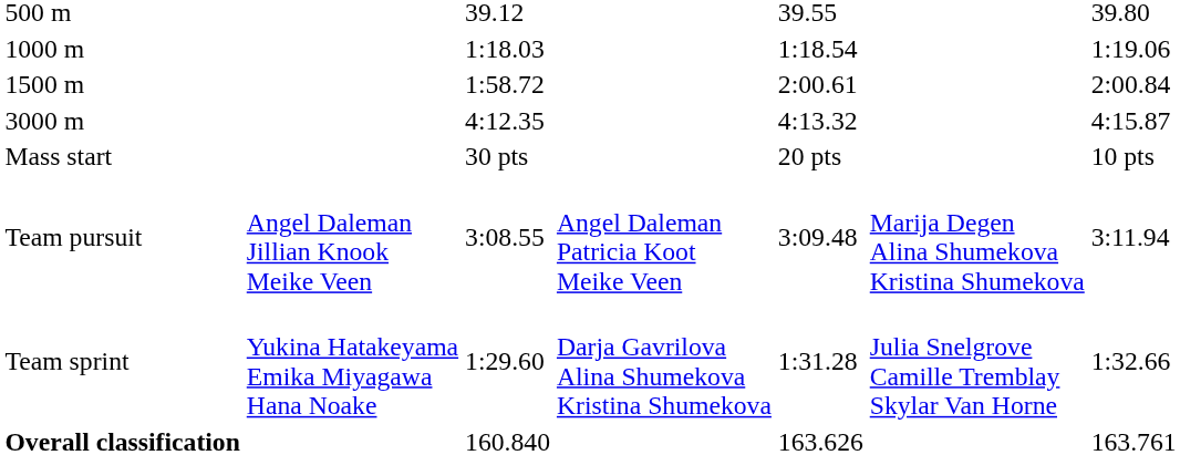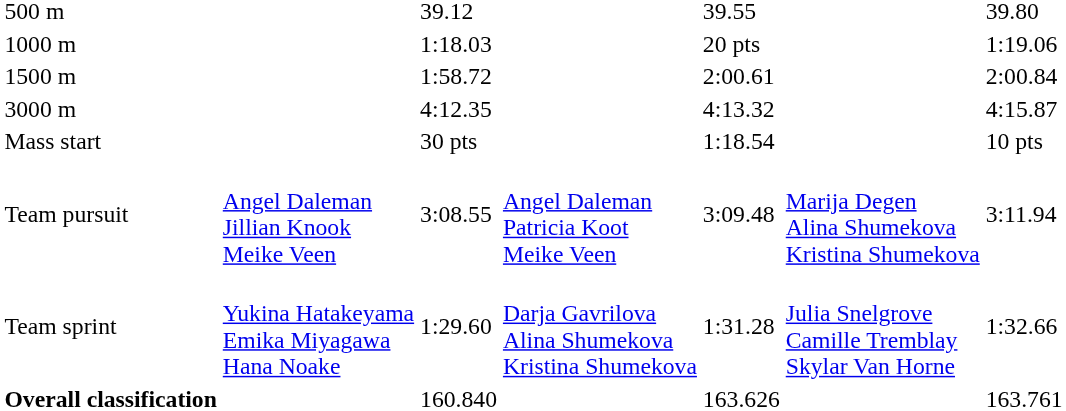 <table>
 <tr>
 <td>500 m</td>
 <td></td>
 <td>39.12</td>
 <td></td>
 <td>39.55</td>
 <td></td>
 <td>39.80</td>
 </tr>
 <tr>
 <td>1000 m</td>
 <td></td>
 <td>1:18.03</td>
 <td></td>
-<td>1:18.54</td>
+<td>20 pts</td>
 <td></td>
 <td>1:19.06</td>
 </tr>
 <tr>
 <td>1500 m</td>
 <td></td>
 <td>1:58.72</td>
 <td></td>
 <td>2:00.61</td>
 <td></td>
 <td>2:00.84</td>
 </tr>
 <tr>
 <td>3000 m</td>
 <td></td>
 <td>4:12.35</td>
 <td></td>
 <td>4:13.32</td>
 <td></td>
 <td>4:15.87</td>
 </tr>
 <tr>
 <td>Mass start</td>
 <td></td>
 <td>30 pts</td>
 <td></td>
-<td>20 pts</td>
+<td>1:18.54</td>
 <td></td>
 <td>10 pts</td>
 </tr>
 <tr>
 <td>Team pursuit</td>
 <td><br><a href='#'>Angel Daleman</a><br><a href='#'>Jillian Knook</a><br><a href='#'>Meike Veen</a></td>
 <td>3:08.55</td>
 <td><br><a href='#'>Angel Daleman</a><br><a href='#'>Patricia Koot</a><br><a href='#'>Meike Veen</a></td>
 <td>3:09.48</td>
 <td><br><a href='#'>Marija Degen</a><br><a href='#'>Alina Shumekova</a><br><a href='#'>Kristina Shumekova</a></td>
 <td>3:11.94</td>
 </tr>
 <tr>
 <td>Team sprint</td>
 <td><br><a href='#'>Yukina Hatakeyama</a><br><a href='#'>Emika Miyagawa</a><br><a href='#'>Hana Noake</a></td>
 <td>1:29.60</td>
 <td><br><a href='#'>Darja Gavrilova</a><br><a href='#'>Alina Shumekova</a><br><a href='#'>Kristina Shumekova</a></td>
 <td>1:31.28</td>
 <td><br><a href='#'>Julia Snelgrove</a><br><a href='#'>Camille Tremblay</a><br><a href='#'>Skylar Van Horne</a></td>
 <td>1:32.66</td>
 </tr>
 <tr>
 <td><strong>Overall classification</strong></td>
 <td></td>
 <td>160.840</td>
 <td></td>
 <td>163.626</td>
 <td></td>
 <td>163.761</td>
 </tr>
 </table>
